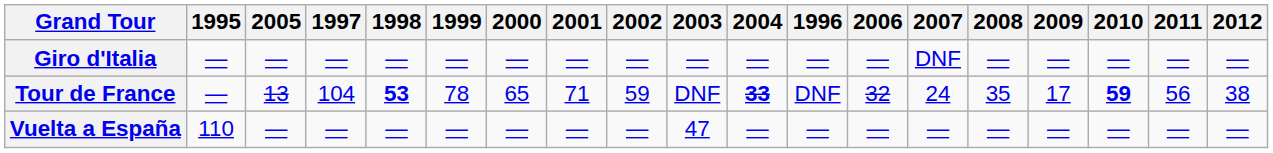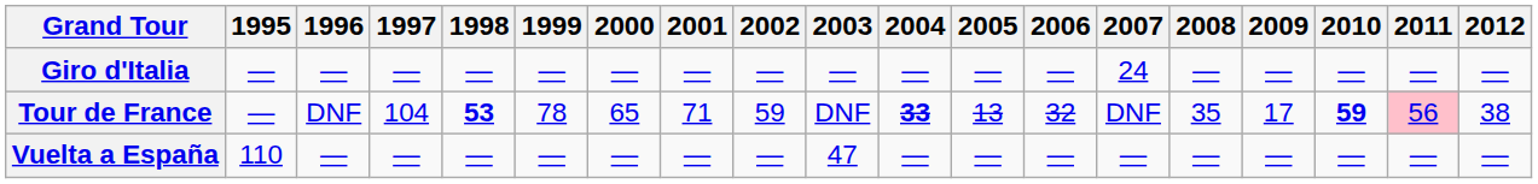 <table class="wikitable plainrowheaders">
 <tr>
 <th scope="col"><a href='#'>Grand Tour</a></th>
 <th scope="col">1995</th>
-<th scope="col">2005</th>
+<th scope="col">1996</th>
 <th scope="col">1997</th>
 <th scope="col">1998</th>
 <th scope="col">1999</th>
 <th scope="col">2000</th>
 <th scope="col">2001</th>
 <th scope="col">2002</th>
 <th scope="col">2003</th>
 <th scope="col">2004</th>
-<th scope="col">1996</th>
+<th scope="col">2005</th>
 <th scope="col">2006</th>
 <th scope="col">2007</th>
 <th scope="col">2008</th>
 <th scope="col">2009</th>
 <th scope="col">2010</th>
 <th scope="col">2011</th>
 <th scope="col">2012</th>
 </tr>
 <tr style="text-align:center;">
 <th scope="row"> <a href='#'>Giro d'Italia</a></th>
 <td><a href='#'>—</a></td>
 <td><a href='#'>—</a></td>
 <td><a href='#'>—</a></td>
 <td><a href='#'>—</a></td>
 <td><a href='#'>—</a></td>
 <td><a href='#'>—</a></td>
 <td><a href='#'>—</a></td>
 <td><a href='#'>—</a></td>
 <td><a href='#'>—</a></td>
 <td><a href='#'>—</a></td>
 <td><a href='#'>—</a></td>
 <td><a href='#'>—</a></td>
-<td><a href='#'>DNF</a></td>
+<td><a href='#'>24</a></td>
 <td><a href='#'>—</a></td>
 <td><a href='#'>—</a></td>
 <td><a href='#'>—</a></td>
 <td><a href='#'>—</a></td>
 <td><a href='#'>—</a></td>
 </tr>
 <tr style="text-align:center;">
 <th scope="row"> <a href='#'>Tour de France</a></th>
 <td><a href='#'>—</a></td>
-<td><a href='#'><s>13</s></a></td>
+<td><a href='#'>DNF</a></td>
 <td><a href='#'>104</a></td>
 <td><strong><a href='#'>53</a></strong></td>
 <td><a href='#'>78</a></td>
 <td><a href='#'>65</a></td>
 <td><a href='#'>71</a></td>
 <td><a href='#'>59</a></td>
 <td><a href='#'>DNF</a></td>
 <td><strong><a href='#'><s>33</s></a></strong></td>
+<td><a href='#'><s>13</s></a></td>
+<td><a href='#'><s>32</s></a></td>
 <td><a href='#'>DNF</a></td>
-<td><a href='#'><s>32</s></a></td>
-<td><a href='#'>24</a></td>
 <td><a href='#'>35</a></td>
 <td><a href='#'>17</a></td>
 <td><strong><a href='#'>59</a></strong></td>
-<td><a href='#'>56</a></td>
+<td style="background: pink;"><a href='#'>56</a></td>
 <td><a href='#'>38</a></td>
 </tr>
 <tr style="text-align:center;">
 <th scope="row"> <a href='#'>Vuelta a España</a></th>
 <td><a href='#'>110</a></td>
 <td><a href='#'>—</a></td>
 <td><a href='#'>—</a></td>
 <td><a href='#'>—</a></td>
 <td><a href='#'>—</a></td>
 <td><a href='#'>—</a></td>
 <td><a href='#'>—</a></td>
 <td><a href='#'>—</a></td>
 <td><a href='#'>47</a></td>
 <td><a href='#'>—</a></td>
 <td><a href='#'>—</a></td>
 <td><a href='#'>—</a></td>
 <td><a href='#'>—</a></td>
 <td><a href='#'>—</a></td>
 <td><a href='#'>—</a></td>
 <td><a href='#'>—</a></td>
 <td><a href='#'>—</a></td>
 <td><a href='#'>—</a></td>
 </tr>
 </table>
